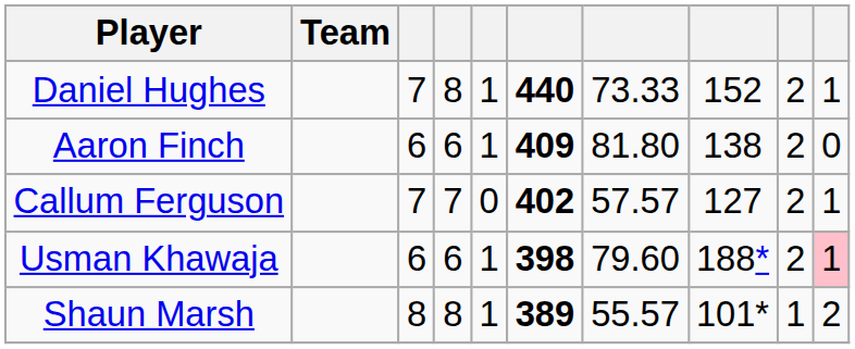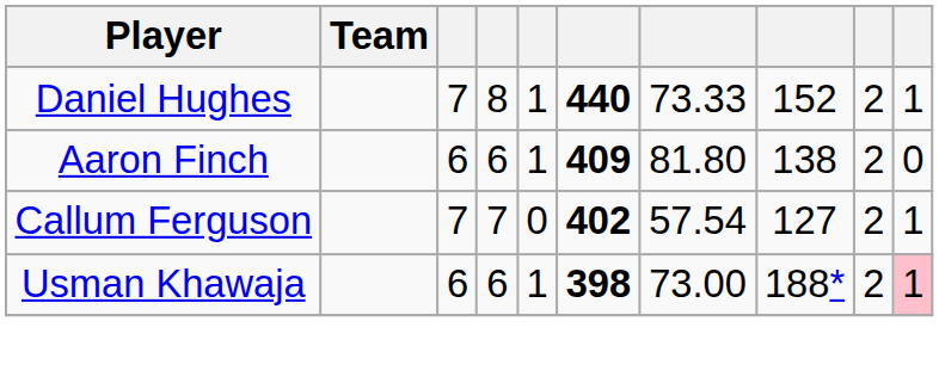 <table class="wikitable sortable" style="text-align:center">
 <tr>
 <th class="unsortable">Player</th>
 <th>Team</th>
 <th></th>
 <th></th>
 <th></th>
 <th></th>
 <th></th>
 <th></th>
 <th></th>
 <th></th>
 </tr>
 <tr>
 <td><a href='#'>Daniel Hughes</a></td>
 <td style="text-align:left;"></td>
 <td>7</td>
 <td>8</td>
 <td>1</td>
 <td><strong>440</strong></td>
 <td>73.33</td>
 <td>152</td>
 <td>2</td>
 <td>1</td>
 </tr>
 <tr>
 <td><a href='#'>Aaron Finch</a></td>
 <td style="text-align:left;"></td>
 <td>6</td>
 <td>6</td>
 <td>1</td>
 <td><strong>409</strong></td>
 <td>81.80</td>
 <td>138</td>
 <td>2</td>
 <td>0</td>
 </tr>
 <tr>
 <td><a href='#'>Callum Ferguson</a></td>
 <td style="text-align:left;"></td>
 <td>7</td>
 <td>7</td>
 <td>0</td>
 <td><strong>402</strong></td>
-<td>57.57</td>
+<td>57.54</td>
 <td>127</td>
 <td>2</td>
 <td>1</td>
 </tr>
 <tr>
 <td><a href='#'>Usman Khawaja</a></td>
 <td style="text-align:left;"></td>
 <td>6</td>
 <td>6</td>
 <td>1</td>
 <td><strong>398</strong></td>
-<td>79.60</td>
+<td>73.00</td>
 <td>188<a href='#'>*</a></td>
 <td>2</td>
 <td style="background: pink;">1</td>
 </tr>
 <tr>
-<td><a href='#'>Shaun Marsh</a></td>
-<td style="text-align:left;"></td>
-<td>8</td>
-<td>8</td>
-<td>1</td>
-<td><strong>389</strong></td>
-<td>55.57</td>
-<td>101*</td>
-<td>1</td>
-<td>2</td>
-</tr>
-<tr>
 </tr>
 </table>
